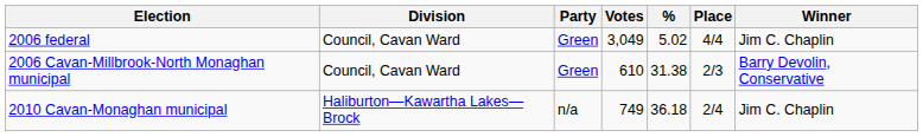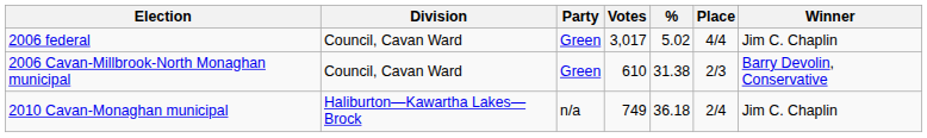 <table class="wikitable" width="1000">
 <tr>
 <th align="left">Election</th>
 <th align="left">Division</th>
 <th align="left">Party</th>
 <th align="right">Votes</th>
 <th align="right">%</th>
 <th align="center">Place</th>
 <th align="center">Winner</th>
 </tr>
 <tr>
 <td align="left"><a href='#'>2006 federal</a></td>
 <td align="left">Council, Cavan Ward</td>
 <td align="left"><a href='#'>Green</a></td>
-<td align="right">3,049</td>
+<td align="right">3,017</td>
 <td align="right">5.02</td>
 <td align="center">4/4</td>
 <td align="left">Jim C. Chaplin</td>
 </tr>
 <tr>
 <td align="left"><a href='#'>2006 Cavan-Millbrook-North Monaghan municipal</a></td>
 <td align="left">Council, Cavan Ward</td>
 <td align="left"><a href='#'>Green</a></td>
 <td align="right">610</td>
 <td align="right">31.38</td>
 <td align="center">2/3</td>
 <td align="left"><a href='#'>Barry Devolin</a>, <a href='#'>Conservative</a></td>
 </tr>
 <tr>
 <td align="left"><a href='#'>2010 Cavan-Monaghan municipal</a></td>
 <td align="left"><a href='#'>Haliburton—Kawartha Lakes—Brock</a></td>
 <td align="left">n/a</td>
 <td align="right">749</td>
 <td align="right">36.18</td>
 <td align="center">2/4</td>
 <td align="left">Jim C. Chaplin</td>
 </tr>
 </table>
